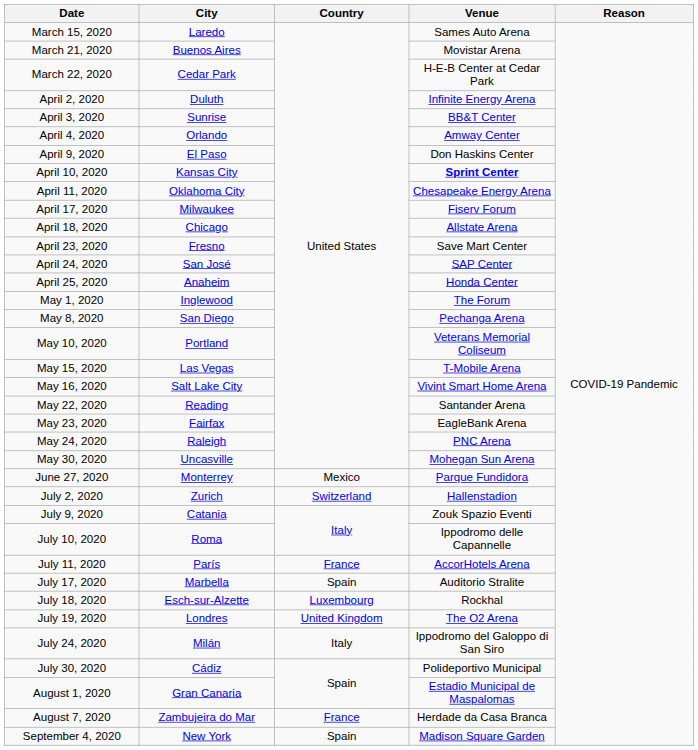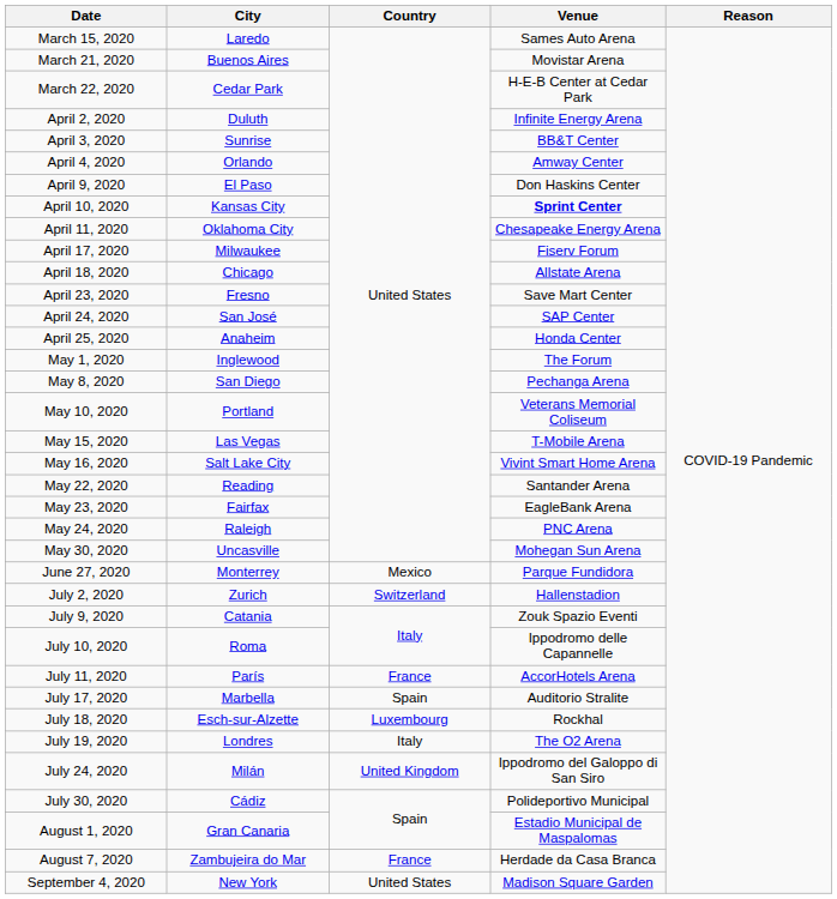 <table class="wikitable plainrowheaders" style="text-align:center;">
 <tr>
 <th style="width:180px;">Date</th>
 <th style="width:180px;">City</th>
 <th style="width:180px;">Country</th>
 <th style="width:195px;">Venue</th>
 <th style="width:185px;">Reason</th>
 </tr>
 <tr>
 <td>March 15, 2020</td>
 <td><a href='#'>Laredo</a></td>
 <td rowspan="23">United States</td>
 <td>Sames Auto Arena</td>
 <td rowspan="36">COVID-19 Pandemic</td>
 </tr>
 <tr>
 <td>March 21, 2020</td>
 <td><a href='#'>Buenos Aires</a></td>
 <td>Movistar Arena</td>
 </tr>
 <tr>
 <td>March 22, 2020</td>
 <td><a href='#'>Cedar Park</a></td>
 <td>H-E-B Center at Cedar Park</td>
 </tr>
 <tr>
 <td>April 2, 2020</td>
 <td><a href='#'>Duluth</a></td>
 <td><a href='#'>Infinite Energy Arena</a></td>
 </tr>
 <tr>
 <td>April 3, 2020</td>
 <td><a href='#'>Sunrise</a></td>
 <td><a href='#'>BB&T Center</a></td>
 </tr>
 <tr>
 <td>April 4, 2020</td>
 <td><a href='#'>Orlando</a></td>
 <td><a href='#'>Amway Center</a></td>
 </tr>
 <tr>
 <td>April 9, 2020</td>
 <td><a href='#'>El Paso</a></td>
 <td>Don Haskins Center</td>
 </tr>
 <tr>
 <td>April 10, 2020</td>
 <td><a href='#'>Kansas City</a></td>
 <td><strong><a href='#'>Sprint Center</a></strong></td>
 </tr>
 <tr>
 <td>April 11, 2020</td>
 <td><a href='#'>Oklahoma City</a></td>
 <td><a href='#'>Chesapeake Energy Arena</a></td>
 </tr>
 <tr>
 <td>April 17, 2020</td>
 <td><a href='#'>Milwaukee</a></td>
 <td><a href='#'>Fiserv Forum</a></td>
 </tr>
 <tr>
 <td>April 18, 2020</td>
 <td><a href='#'>Chicago</a></td>
 <td><a href='#'>Allstate Arena</a></td>
 </tr>
 <tr>
 <td>April 23, 2020</td>
 <td><a href='#'>Fresno</a></td>
 <td>Save Mart Center</td>
 </tr>
 <tr>
 <td>April 24, 2020</td>
 <td><a href='#'>San José</a></td>
 <td><a href='#'>SAP Center</a></td>
 </tr>
 <tr>
 <td>April 25, 2020</td>
 <td><a href='#'>Anaheim</a></td>
 <td><a href='#'>Honda Center</a></td>
 </tr>
 <tr>
 <td>May 1, 2020</td>
 <td><a href='#'>Inglewood</a></td>
 <td><a href='#'>The Forum</a></td>
 </tr>
 <tr>
 <td>May 8, 2020</td>
 <td><a href='#'>San Diego</a></td>
 <td><a href='#'>Pechanga Arena</a></td>
 </tr>
 <tr>
 <td>May 10, 2020</td>
 <td><a href='#'>Portland</a></td>
 <td><a href='#'>Veterans Memorial Coliseum</a></td>
 </tr>
 <tr>
 <td>May 15, 2020</td>
 <td><a href='#'>Las Vegas</a></td>
 <td><a href='#'>T-Mobile Arena</a></td>
 </tr>
 <tr>
 <td>May 16, 2020</td>
 <td><a href='#'>Salt Lake City</a></td>
 <td><a href='#'>Vivint Smart Home Arena</a></td>
 </tr>
 <tr>
 <td>May 22, 2020</td>
 <td><a href='#'>Reading</a></td>
 <td>Santander Arena</td>
 </tr>
 <tr>
 <td>May 23, 2020</td>
 <td><a href='#'>Fairfax</a></td>
 <td>EagleBank Arena</td>
 </tr>
 <tr>
 <td>May 24, 2020</td>
 <td><a href='#'>Raleigh</a></td>
 <td><a href='#'>PNC Arena</a></td>
 </tr>
 <tr>
 <td>May 30, 2020</td>
 <td><a href='#'>Uncasville</a></td>
 <td><a href='#'>Mohegan Sun Arena</a></td>
 </tr>
 <tr>
 <td>June 27, 2020</td>
 <td><a href='#'>Monterrey</a></td>
 <td>Mexico</td>
 <td><a href='#'>Parque Fundidora</a></td>
 </tr>
 <tr>
 <td>July 2, 2020</td>
 <td><a href='#'>Zurich</a></td>
 <td><a href='#'>Switzerland</a></td>
 <td><a href='#'>Hallenstadion</a></td>
 </tr>
 <tr>
 <td>July 9, 2020</td>
 <td><a href='#'>Catania</a></td>
 <td rowspan="2"><a href='#'>Italy</a></td>
 <td>Zouk Spazio Eventi</td>
 </tr>
 <tr>
 <td>July 10, 2020</td>
 <td><a href='#'>Roma</a></td>
 <td>Ippodromo delle Capannelle</td>
 </tr>
 <tr>
 <td>July 11, 2020</td>
 <td><a href='#'>París</a></td>
 <td><a href='#'>France</a></td>
 <td><a href='#'>AccorHotels Arena</a></td>
 </tr>
 <tr>
 <td>July 17, 2020</td>
 <td><a href='#'>Marbella</a></td>
 <td>Spain</td>
 <td>Auditorio Stralite</td>
 </tr>
 <tr>
 <td>July 18, 2020</td>
 <td><a href='#'>Esch-sur-Alzette</a></td>
 <td><a href='#'>Luxembourg</a></td>
 <td>Rockhal</td>
 </tr>
 <tr>
 <td>July 19, 2020</td>
 <td><a href='#'>Londres</a></td>
-<td><a href='#'>United Kingdom</a></td>
+<td>Italy</td>
 <td><a href='#'>The O2 Arena</a></td>
 </tr>
 <tr>
 <td>July 24, 2020</td>
 <td><a href='#'>Milán</a></td>
-<td>Italy</td>
+<td><a href='#'>United Kingdom</a></td>
 <td>Ippodromo del Galoppo di San Siro</td>
 </tr>
 <tr>
 <td>July 30, 2020</td>
 <td><a href='#'>Cádiz</a></td>
 <td rowspan="2">Spain</td>
 <td>Polideportivo Municipal</td>
 </tr>
 <tr>
 <td>August 1, 2020</td>
 <td><a href='#'>Gran Canaria</a></td>
 <td><a href='#'>Estadio Municipal de Maspalomas</a></td>
 </tr>
 <tr>
 <td>August 7, 2020</td>
 <td><a href='#'>Zambujeira do Mar</a></td>
 <td><a href='#'>France</a></td>
 <td>Herdade da Casa Branca</td>
 </tr>
 <tr>
 <td>September 4, 2020</td>
 <td><a href='#'>New York</a></td>
-<td>Spain</td>
+<td>United States</td>
 <td><a href='#'>Madison Square Garden</a></td>
 </tr>
 </table>
